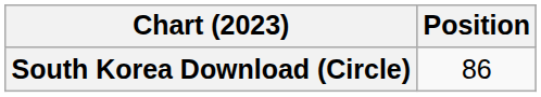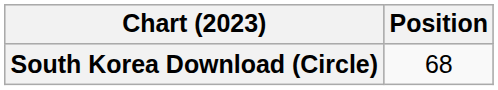 <table class="wikitable plainrowheaders" style="text-align:center">
 <tr>
 <th scope="col">Chart (2023)</th>
 <th scope="col">Position</th>
 </tr>
 <tr>
 <th scope="row">South Korea Download (Circle)</th>
-<td>86</td>
+<td>68</td>
 </tr>
 </table>
